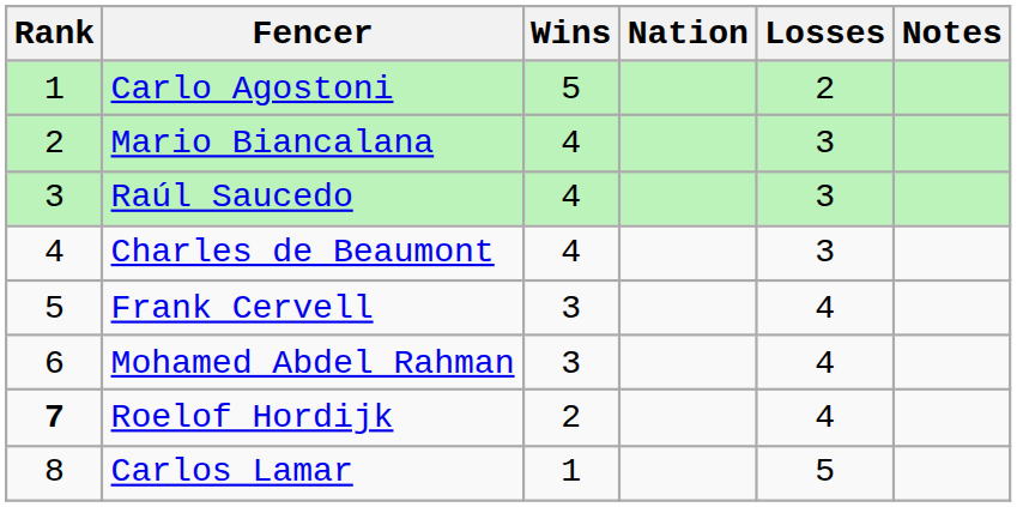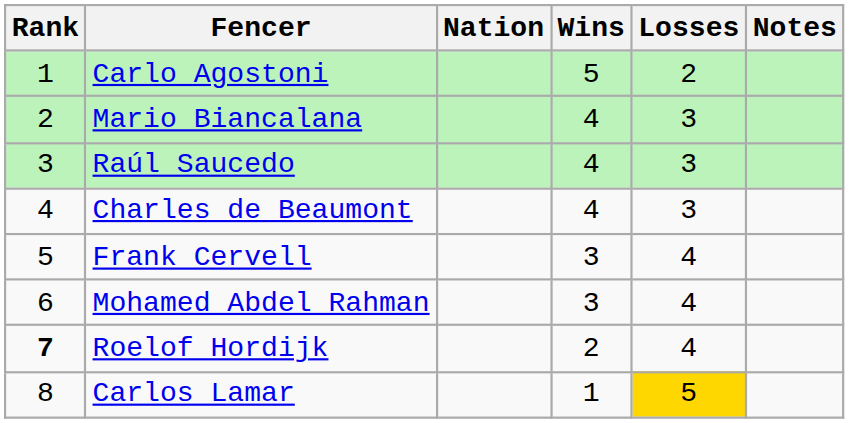 <table class="wikitable sortable" style="text-align: center;">
 <tr>
 <th>Rank</th>
 <th>Fencer</th>
+<th>Nation</th>
 <th>Wins</th>
-<th>Nation</th>
 <th>Losses</th>
 <th>Notes</th>
 </tr>
 <tr style="background:#bbf3bb;">
 <td>1</td>
 <td align=left><a href='#'>Carlo Agostoni</a></td>
+<td align=left></td>
 <td>5</td>
-<td align=left></td>
 <td>2</td>
 <td></td>
 </tr>
 <tr style="background:#bbf3bb;">
 <td>2</td>
 <td align=left><a href='#'>Mario Biancalana</a></td>
+<td align=left></td>
 <td>4</td>
-<td align=left></td>
 <td>3</td>
 <td></td>
 </tr>
 <tr style="background:#bbf3bb;">
 <td>3</td>
 <td align=left><a href='#'>Raúl Saucedo</a></td>
+<td align=left></td>
 <td>4</td>
-<td align=left></td>
 <td>3</td>
 <td></td>
 </tr>
 <tr>
 <td>4</td>
 <td align=left><a href='#'>Charles de Beaumont</a></td>
+<td align=left></td>
 <td>4</td>
-<td align=left></td>
 <td>3</td>
 <td></td>
 </tr>
 <tr>
 <td>5</td>
 <td align=left><a href='#'>Frank Cervell</a></td>
+<td align=left></td>
 <td>3</td>
-<td align=left></td>
 <td>4</td>
 <td></td>
 </tr>
 <tr>
 <td>6</td>
 <td align=left><a href='#'>Mohamed Abdel Rahman</a></td>
+<td align=left></td>
 <td>3</td>
-<td align=left></td>
 <td>4</td>
 <td></td>
 </tr>
 <tr>
 <td><strong>7</strong></td>
 <td align=left><a href='#'>Roelof Hordijk</a></td>
+<td align=left></td>
 <td>2</td>
-<td align=left></td>
 <td>4</td>
 <td></td>
 </tr>
 <tr>
 <td>8</td>
 <td align=left><a href='#'>Carlos Lamar</a></td>
+<td align=left></td>
 <td>1</td>
-<td align=left></td>
-<td>5</td>
+<td style="background: gold;">5</td>
 <td></td>
 </tr>
 </table>
